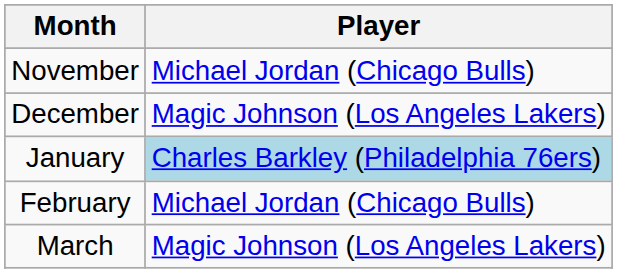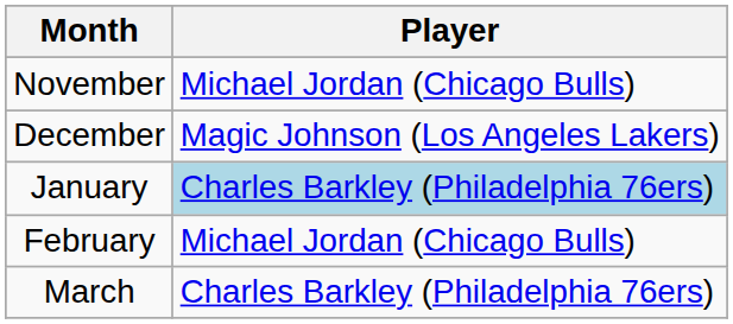 <table class="wikitable">
 <tr>
 <th>Month</th>
 <th>Player</th>
 </tr>
 <tr>
 <td align=center>November</td>
 <td><a href='#'>Michael Jordan</a> (<a href='#'>Chicago Bulls</a>)</td>
 </tr>
 <tr>
 <td align=center>December</td>
 <td><a href='#'>Magic Johnson</a> (<a href='#'>Los Angeles Lakers</a>)</td>
 </tr>
 <tr>
 <td align=center>January</td>
 <td style="background: lightblue;"><a href='#'>Charles Barkley</a> (<a href='#'>Philadelphia 76ers</a>)</td>
 </tr>
 <tr>
 <td align=center>February</td>
 <td><a href='#'>Michael Jordan</a> (<a href='#'>Chicago Bulls</a>)</td>
 </tr>
 <tr>
 <td align=center>March</td>
-<td><a href='#'>Magic Johnson</a> (<a href='#'>Los Angeles Lakers</a>)</td>
+<td><a href='#'>Charles Barkley</a> (<a href='#'>Philadelphia 76ers</a>)</td>
 </tr>
 </table>
